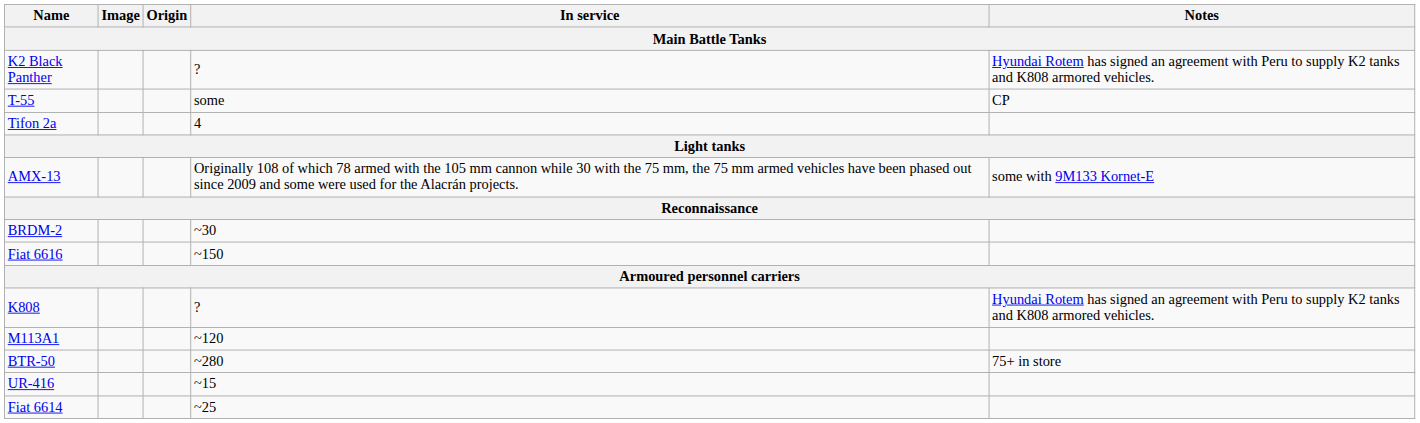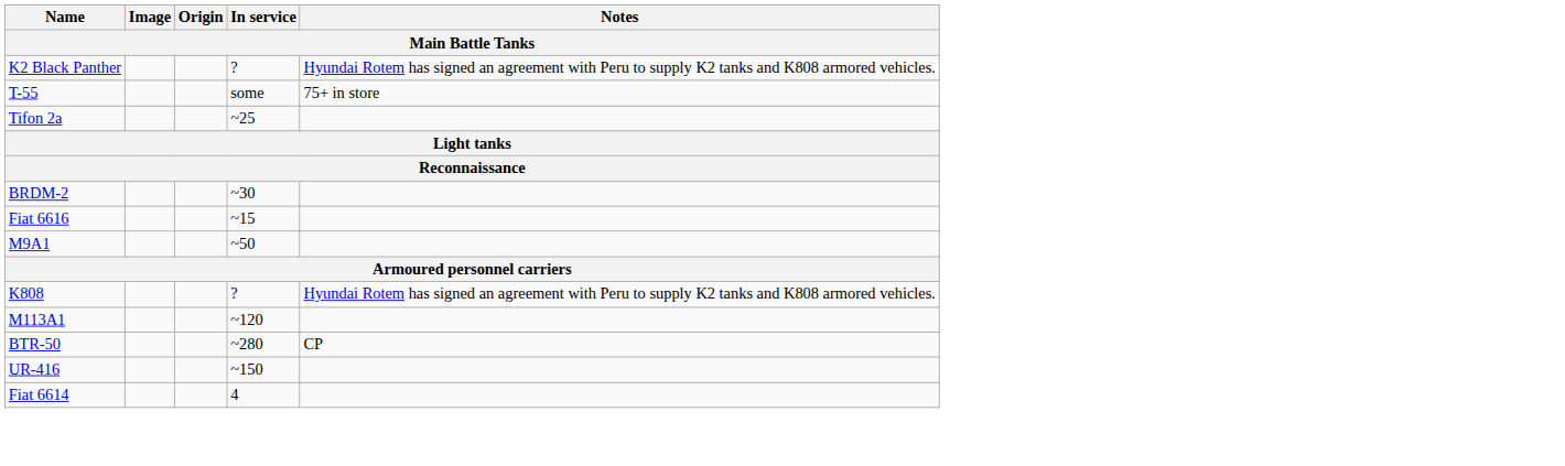 <table class="wikitable">
 <tr>
 <th>Name</th>
 <th>Image</th>
 <th>Origin</th>
 <th>In service</th>
 <th>Notes</th>
 </tr>
 <tr>
 <th colspan="5">Main Battle Tanks</th>
 </tr>
 <tr>
 <td><a href='#'>K2 Black Panther</a></td>
 <td></td>
 <td></td>
 <td>?</td>
 <td><a href='#'>Hyundai Rotem</a> has signed an agreement with Peru to supply K2 tanks and K808 armored vehicles.</td>
 </tr>
 <tr>
 <td><a href='#'>T-55</a></td>
 <td></td>
 <td></td>
 <td>some</td>
-<td>CP</td>
+<td>75+ in store</td>
 </tr>
 <tr>
 <td><a href='#'>Tifon 2a</a></td>
 <td></td>
 <td></td>
-<td>4</td>
+<td>~25</td>
 <td></td>
 </tr>
 <tr>
 <th colspan="5">Light tanks</th>
-</tr>
-<tr>
-<td><a href='#'>AMX-13</a></td>
-<td></td>
-<td></td>
-<td>Originally 108 of which 78 armed with the 105 mm cannon while 30 with the 75 mm, the 75 mm armed vehicles have been phased out since 2009 and some were used for the Alacrán projects.</td>
-<td>some with <a href='#'>9M133 Kornet-E</a></td>
 </tr>
 <tr>
 <th colspan="5">Reconnaissance</th>
 </tr>
 <tr>
 <td><a href='#'>BRDM-2</a></td>
 <td></td>
 <td></td>
 <td>~30</td>
 <td></td>
 </tr>
 <tr>
 <td><a href='#'>Fiat 6616</a></td>
 <td></td>
 <td></td>
-<td>~150</td>
+<td>~15</td>
+<td></td>
+</tr>
+<tr>
+<td><a href='#'>M9A1</a></td>
+<td></td>
+<td></td>
+<td>~50</td>
 <td></td>
 </tr>
 <tr>
 <th colspan="5">Armoured personnel carriers</th>
 </tr>
 <tr>
 <td><a href='#'>K808</a></td>
 <td></td>
 <td></td>
 <td>?</td>
 <td><a href='#'>Hyundai Rotem</a> has signed an agreement with Peru to supply K2 tanks and K808 armored vehicles.</td>
 </tr>
 <tr>
 <td><a href='#'>M113A1</a></td>
 <td></td>
 <td></td>
 <td>~120</td>
 <td></td>
 </tr>
 <tr>
 <td><a href='#'>BTR-50</a></td>
 <td></td>
 <td></td>
 <td>~280</td>
-<td>75+ in store</td>
+<td>CP</td>
 </tr>
 <tr>
 <td><a href='#'>UR-416</a></td>
 <td></td>
 <td></td>
-<td>~15</td>
+<td>~150</td>
 <td></td>
 </tr>
 <tr>
 <td><a href='#'>Fiat 6614</a></td>
 <td></td>
 <td></td>
-<td>~25</td>
+<td>4</td>
 <td></td>
 </tr>
 </table>
